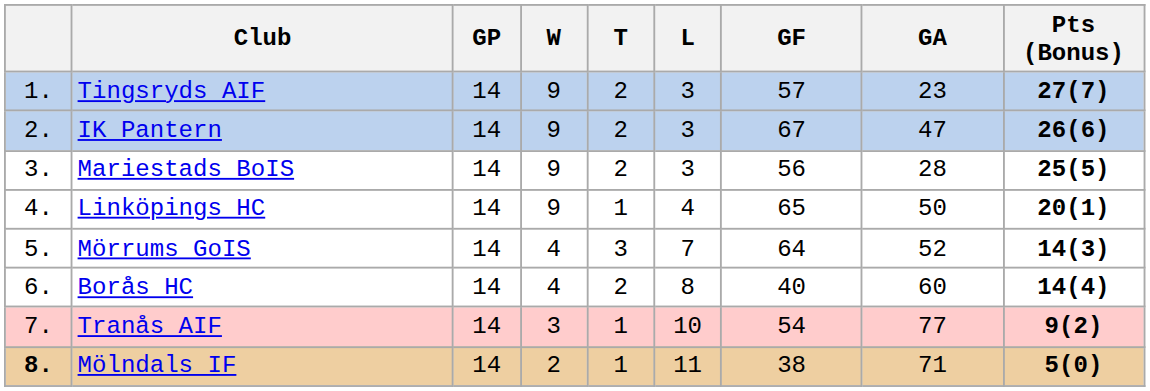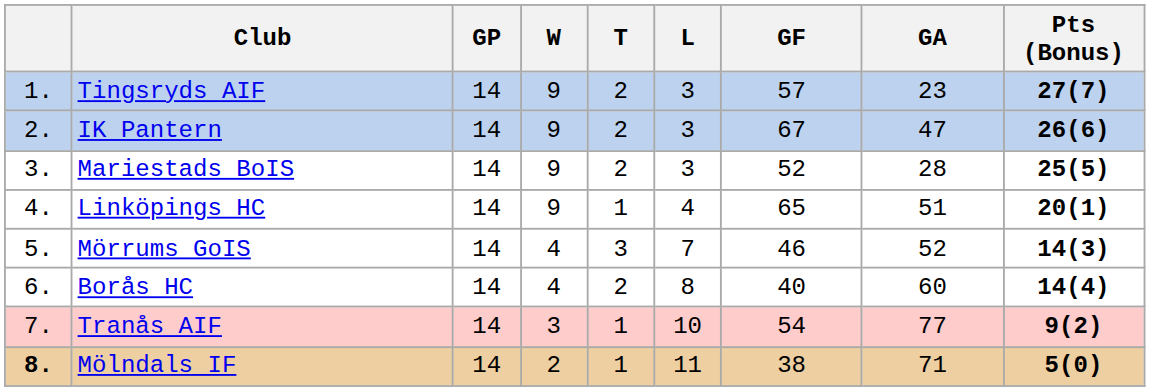 <table class="wikitable">
 <tr>
 <th width="30"></th>
 <th width="200">Club</th>
 <th width="30">GP</th>
 <th width="30">W</th>
 <th width="30">T</th>
 <th width="30">L</th>
 <th width="70">GF</th>
 <th width="70">GA</th>
 <th width="70">Pts (Bonus)</th>
 </tr>
 <tr bgcolor="#BCD2EE" align="center">
 <td>1.</td>
 <td align="left"><a href='#'>Tingsryds AIF</a></td>
 <td>14</td>
 <td>9</td>
 <td>2</td>
 <td>3</td>
 <td>57</td>
 <td>23</td>
 <td><strong>27(7)</strong></td>
 </tr>
 <tr bgcolor="#BCD2EE" align="center">
 <td>2.</td>
 <td align="left"><a href='#'>IK Pantern</a></td>
 <td>14</td>
 <td>9</td>
 <td>2</td>
 <td>3</td>
 <td>67</td>
 <td>47</td>
 <td><strong>26(6)</strong></td>
 </tr>
 <tr bgcolor="#FFFFFF" align="center">
 <td>3.</td>
 <td align="left"><a href='#'>Mariestads BoIS</a></td>
 <td>14</td>
 <td>9</td>
 <td>2</td>
 <td>3</td>
-<td>56</td>
+<td>52</td>
 <td>28</td>
 <td><strong>25(5)</strong></td>
 </tr>
 <tr bgcolor="#FFFFFF" align="center">
 <td>4.</td>
 <td align="left"><a href='#'>Linköpings HC</a></td>
 <td>14</td>
 <td>9</td>
 <td>1</td>
 <td>4</td>
 <td>65</td>
-<td>50</td>
+<td>51</td>
 <td><strong>20(1)</strong></td>
 </tr>
 <tr bgcolor="#FFFFFF" align="center">
 <td>5.</td>
 <td align="left"><a href='#'>Mörrums GoIS</a></td>
 <td>14</td>
 <td>4</td>
 <td>3</td>
 <td>7</td>
-<td>64</td>
+<td>46</td>
 <td>52</td>
 <td><strong>14(3)</strong></td>
 </tr>
 <tr bgcolor="#FFFFFF" align="center">
 <td>6.</td>
 <td align="left"><a href='#'>Borås HC</a></td>
 <td>14</td>
 <td>4</td>
 <td>2</td>
 <td>8</td>
 <td>40</td>
 <td>60</td>
 <td><strong>14(4)</strong></td>
 </tr>
 <tr bgcolor="#FFCCCC" align="center">
 <td>7.</td>
 <td align="left"><a href='#'>Tranås AIF</a></td>
 <td>14</td>
 <td>3</td>
 <td>1</td>
 <td>10</td>
 <td>54</td>
 <td>77</td>
 <td><strong>9(2)</strong></td>
 </tr>
 <tr bgcolor="#EECFA1" align="center">
 <td><strong>8.</strong></td>
 <td align="left"><a href='#'>Mölndals IF</a></td>
 <td>14</td>
 <td>2</td>
 <td>1</td>
 <td>11</td>
 <td>38</td>
 <td>71</td>
 <td><strong>5(0)</strong></td>
 </tr>
 </table>
